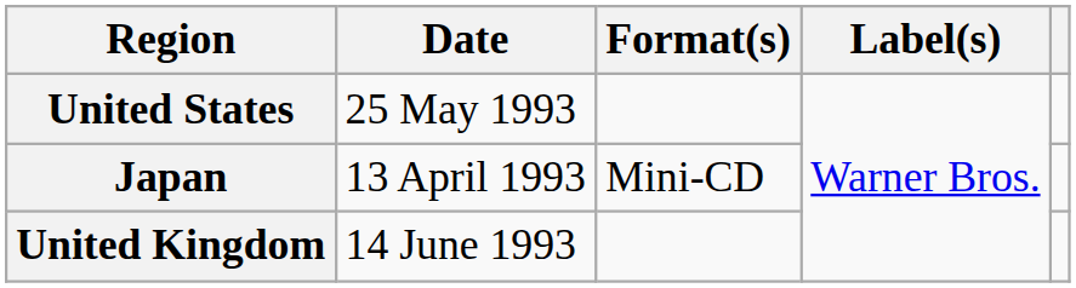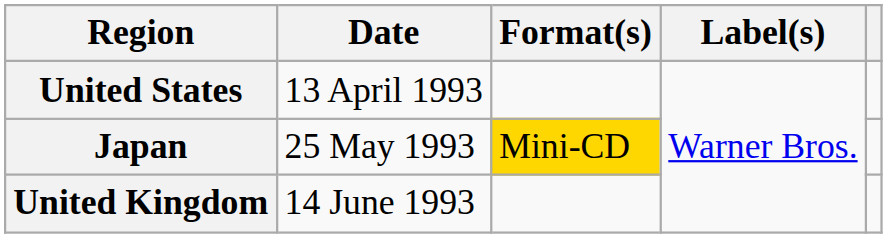 <table class="wikitable plainrowheaders">
 <tr>
 <th scope="col">Region</th>
 <th scope="col">Date</th>
 <th scope="col">Format(s)</th>
 <th scope="col">Label(s)</th>
 <th scope="col"></th>
 </tr>
 <tr>
 <th scope="row">United States</th>
-<td>25 May 1993</td>
+<td>13 April 1993</td>
 <td></td>
 <td rowspan="3"><a href='#'>Warner Bros.</a></td>
 <td></td>
 </tr>
 <tr>
 <th scope="row">Japan</th>
-<td>13 April 1993</td>
-<td>Mini-CD</td>
+<td>25 May 1993</td>
+<td style="background: gold;">Mini-CD</td>
 <td></td>
 </tr>
 <tr>
 <th scope="row">United Kingdom</th>
 <td>14 June 1993</td>
 <td></td>
 <td></td>
 </tr>
 </table>
